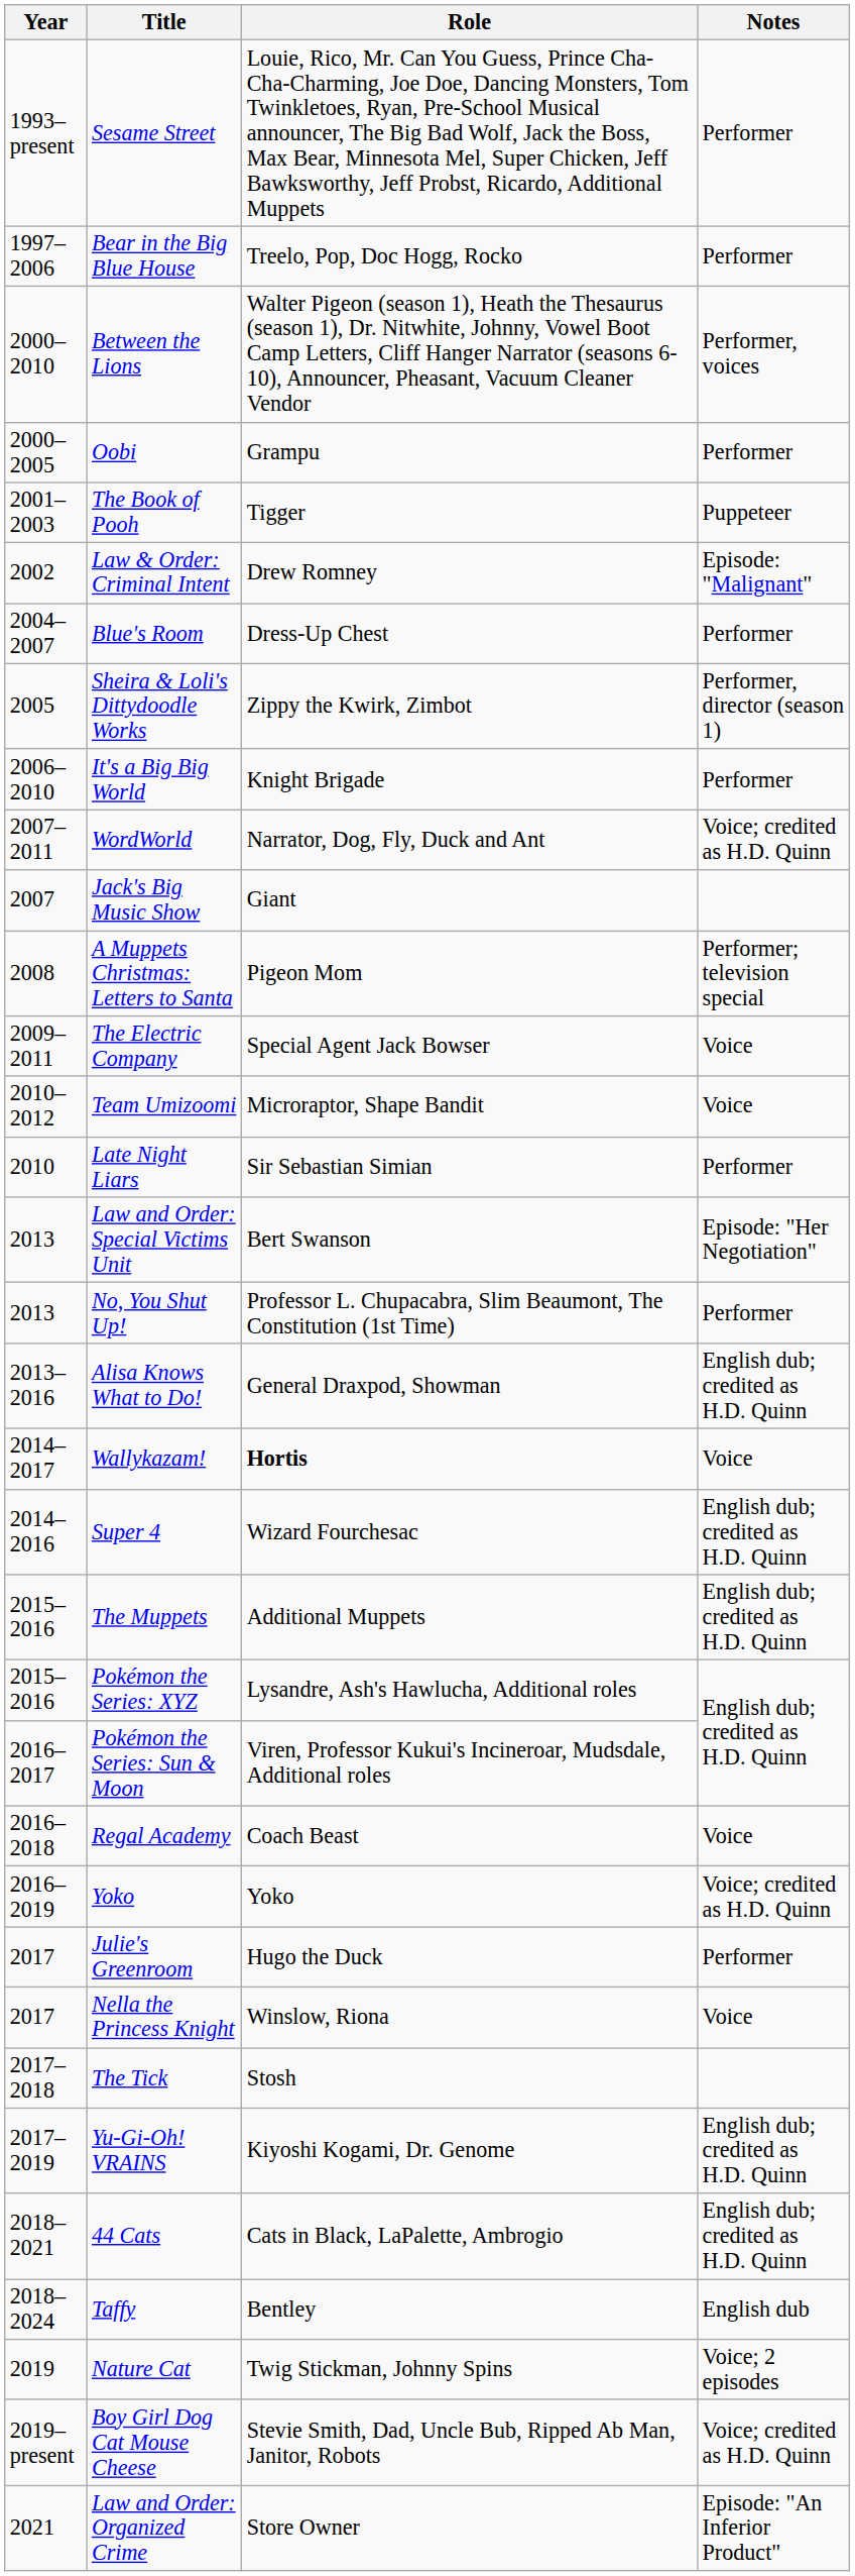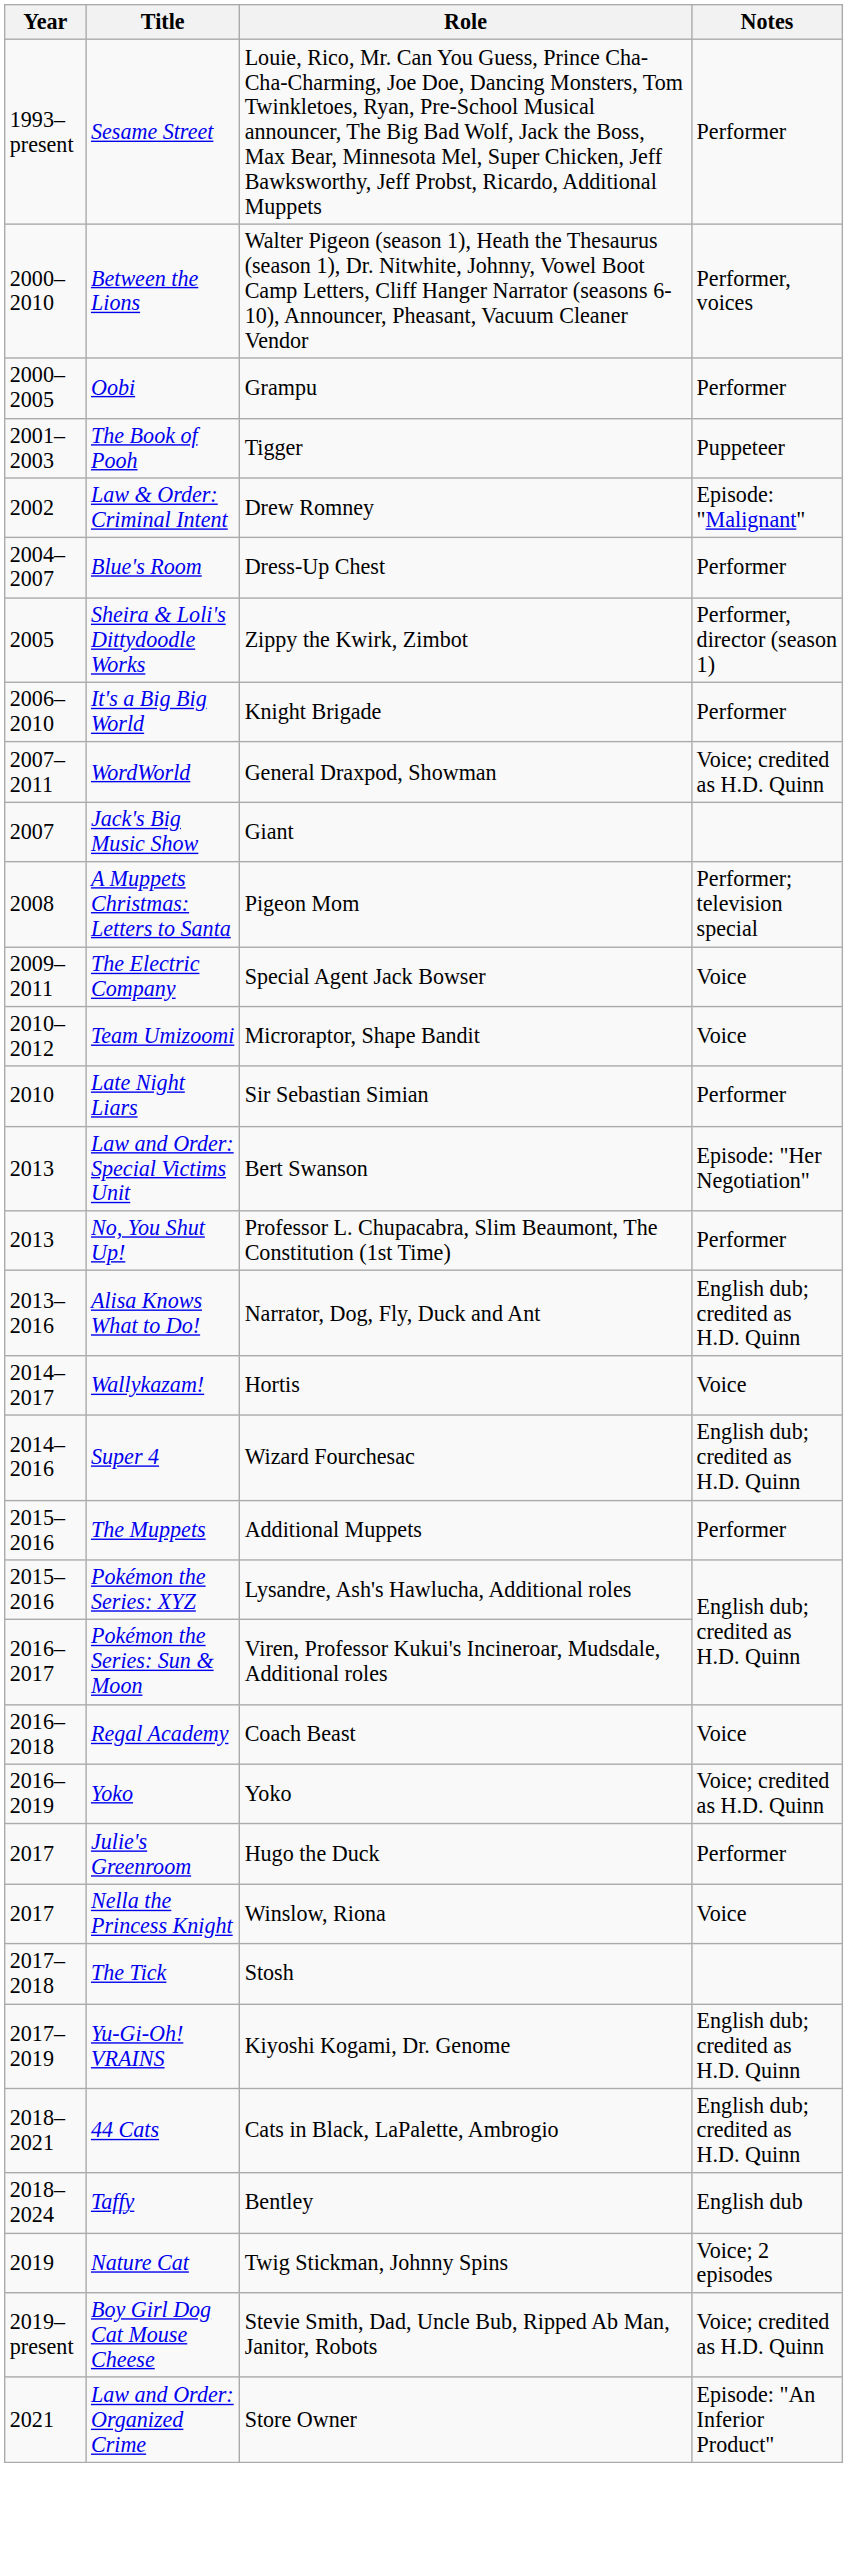 <table class="wikitable">
 <tr>
 <th>Year</th>
 <th>Title</th>
 <th>Role</th>
 <th>Notes</th>
 </tr>
 <tr>
 <td>1993–present</td>
 <td><em><a href='#'>Sesame Street</a></em></td>
 <td>Louie, Rico, Mr. Can You Guess, Prince Cha-Cha-Charming, Joe Doe, Dancing Monsters, Tom Twinkletoes, Ryan, Pre-School Musical announcer, The Big Bad Wolf, Jack the Boss, Max Bear, Minnesota Mel, Super Chicken, Jeff Bawksworthy, Jeff Probst, Ricardo, Additional Muppets</td>
-<td>Performer</td>
-</tr>
-<tr>
-<td>1997–2006</td>
-<td><em><a href='#'>Bear in the Big Blue House</a></em></td>
-<td>Treelo, Pop, Doc Hogg, Rocko</td>
 <td>Performer</td>
 </tr>
 <tr>
 <td>2000–2010</td>
 <td><em><a href='#'>Between the Lions</a></em></td>
 <td>Walter Pigeon (season 1), Heath the Thesaurus (season 1), Dr. Nitwhite, Johnny, Vowel Boot Camp Letters, Cliff Hanger Narrator (seasons 6-10), Announcer, Pheasant, Vacuum Cleaner Vendor</td>
 <td>Performer, voices</td>
 </tr>
 <tr>
 <td>2000–2005</td>
 <td><em><a href='#'>Oobi</a></em></td>
 <td>Grampu</td>
 <td>Performer</td>
 </tr>
 <tr>
 <td>2001–2003</td>
 <td><em><a href='#'>The Book of Pooh</a></em></td>
 <td>Tigger</td>
 <td>Puppeteer</td>
 </tr>
 <tr>
 <td>2002</td>
 <td><em><a href='#'>Law & Order: Criminal Intent</a></em></td>
 <td>Drew Romney</td>
 <td>Episode: "<a href='#'>Malignant</a>"</td>
 </tr>
 <tr>
 <td>2004–2007</td>
 <td><em><a href='#'>Blue's Room</a></em></td>
 <td>Dress-Up Chest</td>
 <td>Performer</td>
 </tr>
 <tr>
 <td>2005</td>
 <td><em><a href='#'>Sheira & Loli's Dittydoodle Works</a></em></td>
 <td>Zippy the Kwirk, Zimbot</td>
 <td>Performer, director (season 1)</td>
 </tr>
 <tr>
 <td>2006–2010</td>
 <td><em><a href='#'>It's a Big Big World</a></em></td>
 <td>Knight Brigade</td>
 <td>Performer</td>
 </tr>
 <tr>
 <td>2007–2011</td>
 <td><em><a href='#'>WordWorld</a></em></td>
-<td>Narrator, Dog, Fly, Duck and Ant</td>
+<td>General Draxpod, Showman</td>
 <td>Voice; credited as H.D. Quinn</td>
 </tr>
 <tr>
 <td>2007</td>
 <td><em><a href='#'>Jack's Big Music Show</a></em></td>
 <td>Giant</td>
 <td></td>
 </tr>
 <tr>
 <td>2008</td>
 <td><em><a href='#'>A Muppets Christmas: Letters to Santa</a></em></td>
 <td>Pigeon Mom</td>
 <td>Performer; television special</td>
 </tr>
 <tr>
 <td>2009–2011</td>
 <td><em><a href='#'>The Electric Company</a></em></td>
 <td>Special Agent Jack Bowser</td>
 <td>Voice</td>
 </tr>
 <tr>
 <td>2010–2012</td>
 <td><em><a href='#'>Team Umizoomi</a></em></td>
 <td>Microraptor, Shape Bandit</td>
 <td>Voice</td>
 </tr>
 <tr>
 <td>2010</td>
 <td><em><a href='#'>Late Night Liars</a></em></td>
 <td>Sir Sebastian Simian</td>
 <td>Performer</td>
 </tr>
 <tr>
 <td>2013</td>
 <td><em><a href='#'>Law and Order: Special Victims Unit</a></em></td>
 <td>Bert Swanson</td>
 <td>Episode: "Her Negotiation"</td>
 </tr>
 <tr>
 <td>2013</td>
 <td><em><a href='#'>No, You Shut Up!</a></em></td>
 <td>Professor L. Chupacabra, Slim Beaumont, The Constitution (1st Time)</td>
 <td>Performer</td>
 </tr>
 <tr>
 <td>2013–2016</td>
 <td><em><a href='#'>Alisa Knows What to Do!</a></em></td>
-<td>General Draxpod, Showman</td>
+<td>Narrator, Dog, Fly, Duck and Ant</td>
 <td>English dub; credited as H.D. Quinn</td>
 </tr>
 <tr>
 <td>2014–2017</td>
 <td><em><a href='#'>Wallykazam!</a></em></td>
-<td><strong>Hortis</strong></td>
+<td>Hortis</td>
 <td>Voice</td>
 </tr>
 <tr>
 <td>2014–2016</td>
 <td><em><a href='#'>Super 4</a></em></td>
 <td>Wizard Fourchesac</td>
 <td>English dub; credited as H.D. Quinn</td>
 </tr>
 <tr>
 <td>2015–2016</td>
 <td><em><a href='#'>The Muppets</a></em></td>
 <td>Additional Muppets</td>
-<td>English dub; credited as H.D. Quinn</td>
+<td>Performer</td>
 </tr>
 <tr>
 <td>2015–2016</td>
 <td><em><a href='#'>Pokémon the Series: XYZ</a></em></td>
 <td>Lysandre, Ash's Hawlucha, Additional roles</td>
 <td rowspan="2">English dub; credited as H.D. Quinn</td>
 </tr>
 <tr>
 <td>2016–2017</td>
 <td><em><a href='#'>Pokémon the Series: Sun & Moon</a></em></td>
 <td>Viren, Professor Kukui's Incineroar, Mudsdale, Additional roles</td>
 </tr>
 <tr>
 <td>2016–2018</td>
 <td><em><a href='#'>Regal Academy</a></em></td>
 <td>Coach Beast</td>
 <td>Voice</td>
 </tr>
 <tr>
 <td>2016–2019</td>
 <td><em><a href='#'>Yoko</a></em></td>
 <td>Yoko</td>
 <td>Voice; credited as H.D. Quinn</td>
 </tr>
 <tr>
 <td>2017</td>
 <td><em><a href='#'>Julie's Greenroom</a></em></td>
 <td>Hugo the Duck</td>
 <td>Performer</td>
 </tr>
 <tr>
 <td>2017</td>
 <td><em><a href='#'>Nella the Princess Knight</a></em></td>
 <td>Winslow, Riona</td>
 <td>Voice</td>
 </tr>
 <tr>
 <td>2017–2018</td>
 <td><em><a href='#'>The Tick</a></em></td>
 <td>Stosh</td>
 <td></td>
 </tr>
 <tr>
 <td>2017–2019</td>
 <td><em><a href='#'>Yu-Gi-Oh! VRAINS</a></em></td>
 <td>Kiyoshi Kogami, Dr. Genome</td>
 <td>English dub; credited as H.D. Quinn</td>
 </tr>
 <tr>
 <td>2018–2021</td>
 <td><em><a href='#'>44 Cats</a></em></td>
 <td>Cats in Black, LaPalette, Ambrogio</td>
 <td>English dub; credited as H.D. Quinn</td>
 </tr>
 <tr>
 <td>2018–2024</td>
 <td><em><a href='#'>Taffy</a></em></td>
 <td>Bentley</td>
 <td>English dub</td>
 </tr>
 <tr>
 <td>2019</td>
 <td><em><a href='#'>Nature Cat</a></em></td>
 <td>Twig Stickman, Johnny Spins</td>
 <td>Voice; 2 episodes</td>
 </tr>
 <tr>
 <td>2019–present</td>
 <td><em><a href='#'>Boy Girl Dog Cat Mouse Cheese</a></em></td>
 <td>Stevie Smith, Dad, Uncle Bub, Ripped Ab Man, Janitor, Robots</td>
 <td>Voice; credited as H.D. Quinn</td>
 </tr>
 <tr>
 <td>2021</td>
 <td><em><a href='#'>Law and Order: Organized Crime</a></em></td>
 <td>Store Owner</td>
 <td>Episode: "An Inferior Product"</td>
 </tr>
 </table>
